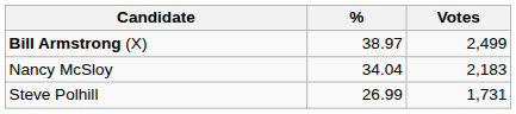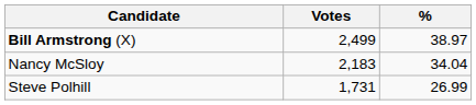 <table style="width:500px;" class="wikitable">
 <tr>
 <th align="center">Candidate</th>
+<th align="center">Votes</th>
 <th align="center">%</th>
-<th align="center">Votes</th>
 </tr>
 <tr>
 <td align="left"><strong>Bill Armstrong</strong> (X)</td>
+<td align="right">2,499</td>
 <td align="right">38.97</td>
-<td align="right">2,499</td>
 </tr>
 <tr>
 <td align="left">Nancy McSloy</td>
+<td align="right">2,183</td>
 <td align="right">34.04</td>
-<td align="right">2,183</td>
 </tr>
 <tr>
 <td align="left">Steve Polhill</td>
+<td align="right">1,731</td>
 <td align="right">26.99</td>
-<td align="right">1,731</td>
 </tr>
 </table>
